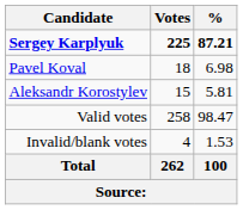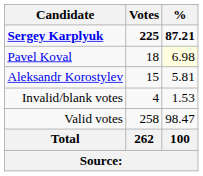 <table class="wikitable" style="text-align:right">
 <tr>
 <th>Candidate</th>
 <th>Votes</th>
 <th>%</th>
 </tr>
 <tr>
 <td align="left"><strong><a href='#'>Sergey Karplyuk</a></strong></td>
 <td><strong>225</strong></td>
 <td><strong>87.21</strong></td>
 </tr>
 <tr>
 <td align="left"><a href='#'>Pavel Koval</a></td>
 <td>18</td>
-<td>6.98</td>
+<td style="background: lightyellow;">6.98</td>
 </tr>
 <tr>
 <td align="left"><a href='#'>Aleksandr Korostylev</a></td>
 <td>15</td>
 <td>5.81</td>
 </tr>
 <tr>
+<td>Invalid/blank votes</td>
+<td>4</td>
+<td>1.53</td>
+</tr>
+<tr>
 <td>Valid votes</td>
 <td>258</td>
 <td>98.47</td>
-</tr>
-<tr>
-<td>Invalid/blank votes</td>
-<td>4</td>
-<td>1.53</td>
 </tr>
 <tr>
 <th>Total</th>
 <th>262</th>
 <th>100</th>
 </tr>
 <tr>
 <th colspan="3">Source: </th>
 </tr>
 </table>
